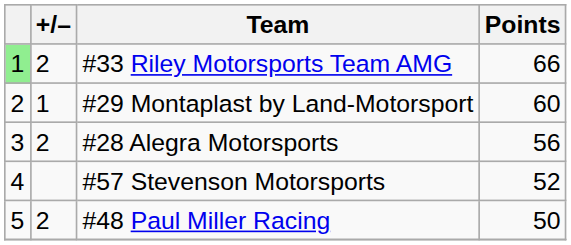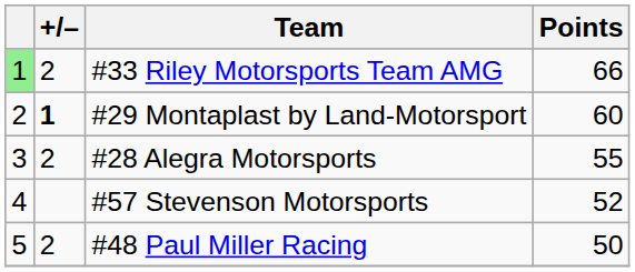 <table class="wikitable" style="font-size: 95%;">
 <tr>
 <th scope="col"></th>
 <th scope="col">+/–</th>
 <th scope="col">Team</th>
 <th scope="col">Points</th>
 </tr>
 <tr>
 <td align=center style="background: lightgreen;">1</td>
 <td align="left"> 2</td>
 <td> #33 <a href='#'>Riley Motorsports Team AMG</a></td>
 <td align=right>66</td>
 </tr>
 <tr>
 <td align=center>2</td>
-<td align="left"> 1</td>
+<td align="left"><strong> 1</strong></td>
 <td> #29 Montaplast by Land-Motorsport</td>
 <td align=right>60</td>
 </tr>
 <tr>
 <td align=center>3</td>
 <td align="left"> 2</td>
 <td>  #28 Alegra Motorsports</td>
-<td align=right>56</td>
+<td align=right>55</td>
 </tr>
 <tr>
 <td align=center>4</td>
 <td align="left"></td>
 <td> #57 Stevenson Motorsports</td>
 <td align=right>52</td>
 </tr>
 <tr>
 <td align=center>5</td>
 <td align="left"> 2</td>
 <td>  #48 <a href='#'>Paul Miller Racing</a></td>
 <td align=right>50</td>
 </tr>
 <tr>
 </tr>
 </table>
